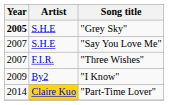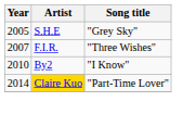 <table class="wikitable sortable">
 <tr>
 <th>Year</th>
 <th>Artist</th>
 <th>Song title</th>
 </tr>
 <tr>
-<td><strong>2005</strong></td>
+<td>2005</td>
 <td><a href='#'>S.H.E</a></td>
 <td>"Grey Sky"</td>
-</tr>
-<tr>
-<td>2007</td>
-<td><a href='#'>S.H.E</a></td>
-<td>"Say You Love Me"</td>
 </tr>
 <tr>
 <td>2007</td>
 <td><a href='#'>F.I.R.</a></td>
 <td>"Three Wishes"</td>
 </tr>
 <tr>
-<td>2009</td>
+<td>2010</td>
 <td><a href='#'>By2</a></td>
 <td>"I Know"</td>
 </tr>
 <tr>
 <td>2014</td>
 <td style="background: gold;"><a href='#'>Claire Kuo</a></td>
 <td>"Part-Time Lover"</td>
 </tr>
 <tr>
 </tr>
 </table>
